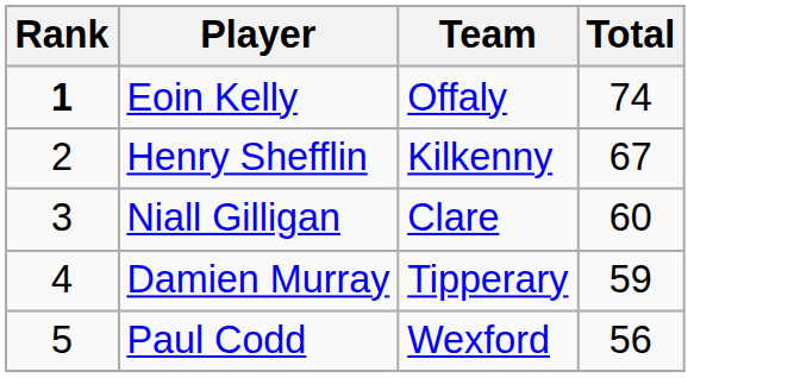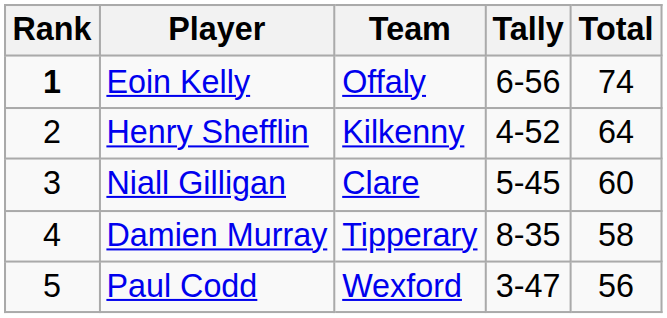 <table class="wikitable">
 <tr>
 <th>Rank</th>
 <th>Player</th>
 <th>Team</th>
+<th>Tally</th>
 <th>Total</th>
 </tr>
 <tr>
 <td rowspan=1 align=center><strong>1</strong></td>
 <td><a href='#'>Eoin Kelly</a></td>
 <td><a href='#'>Offaly</a></td>
+<td align=center>6-56</td>
 <td align=center>74</td>
 </tr>
 <tr>
 <td rowspan=1 align=center>2</td>
 <td><a href='#'>Henry Shefflin</a></td>
 <td><a href='#'>Kilkenny</a></td>
-<td align=center>67</td>
+<td align=center>4-52</td>
+<td align=center>64</td>
 </tr>
 <tr>
 <td rowspan=1 align=center>3</td>
 <td><a href='#'>Niall Gilligan</a></td>
 <td><a href='#'>Clare</a></td>
+<td align=center>5-45</td>
 <td align=center>60</td>
 </tr>
 <tr>
 <td rowspan=1 align=center>4</td>
 <td><a href='#'>Damien Murray</a></td>
 <td><a href='#'>Tipperary</a></td>
-<td align=center>59</td>
+<td align=center>8-35</td>
+<td align=center>58</td>
 </tr>
 <tr>
 <td rowspan=1 align=center>5</td>
 <td><a href='#'>Paul Codd</a></td>
 <td><a href='#'>Wexford</a></td>
+<td align=center>3-47</td>
 <td align=center>56</td>
 </tr>
 </table>
